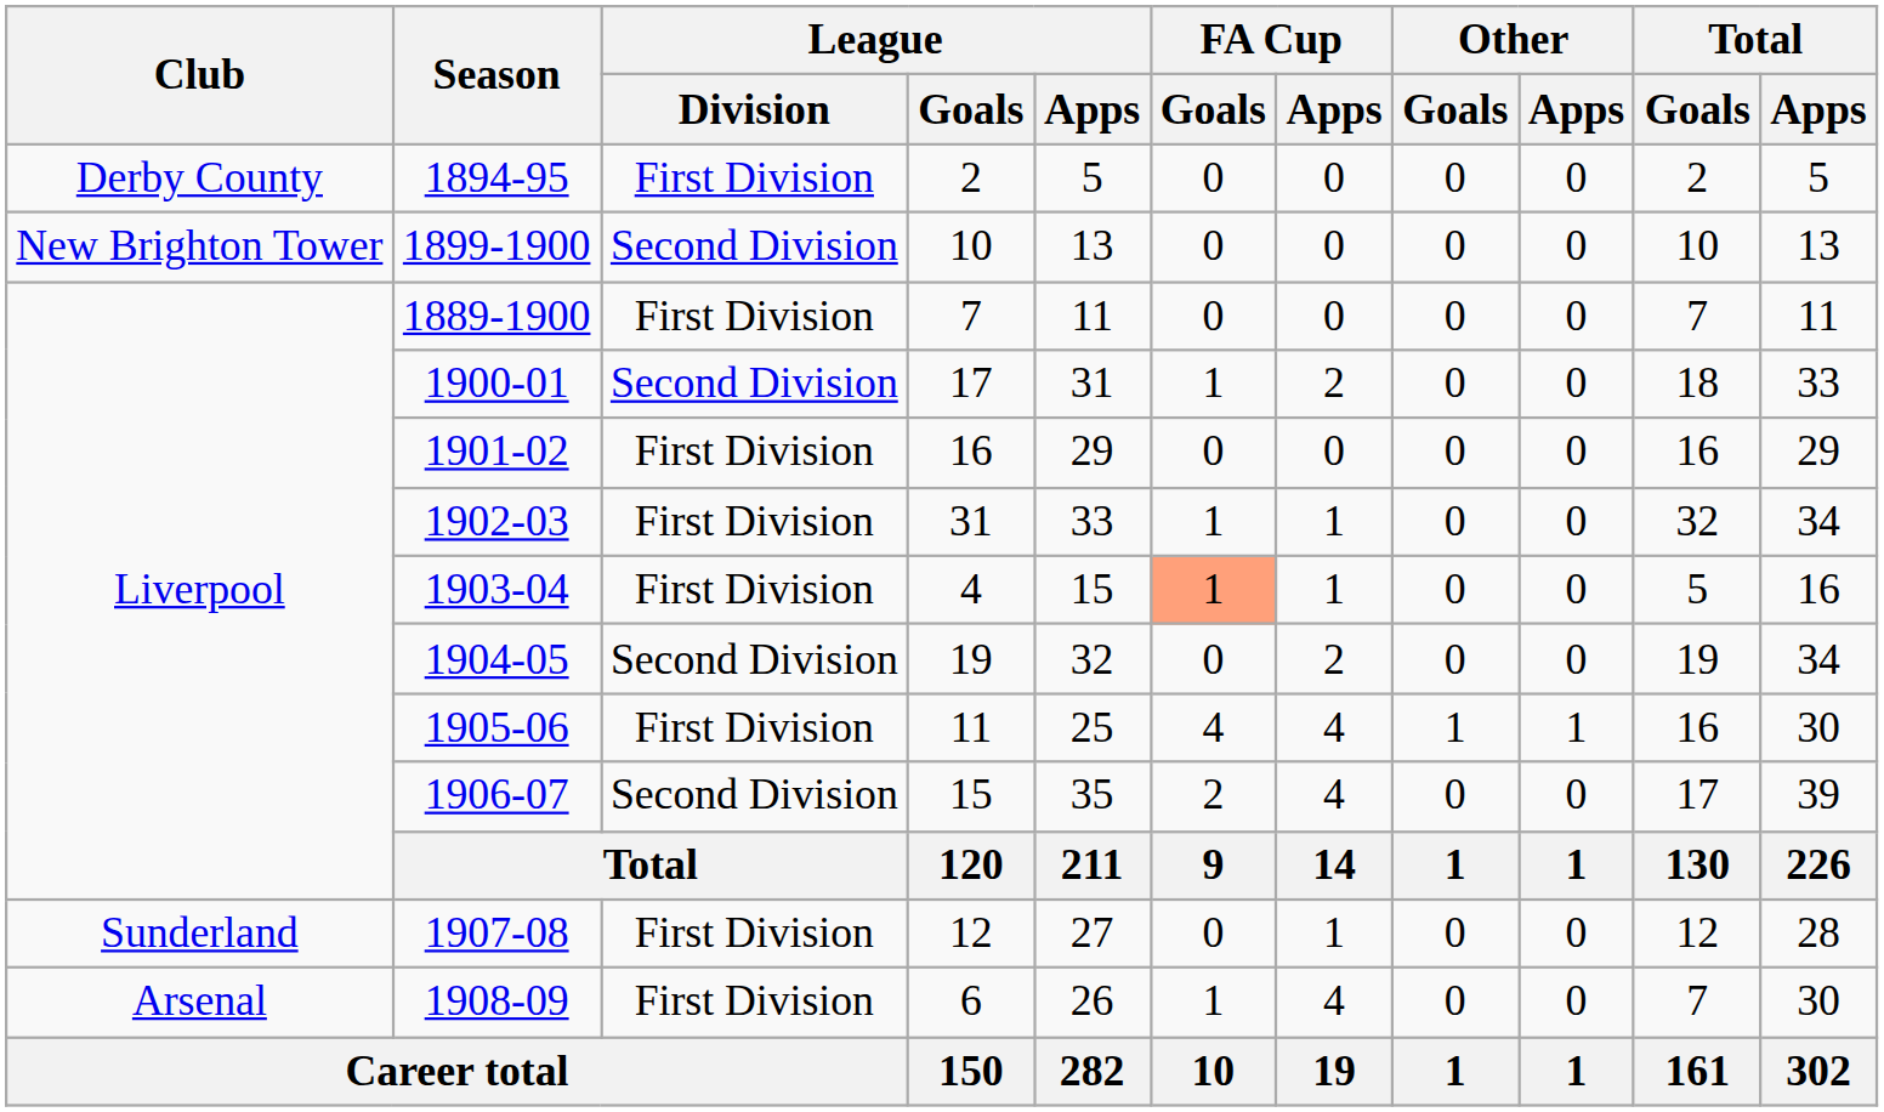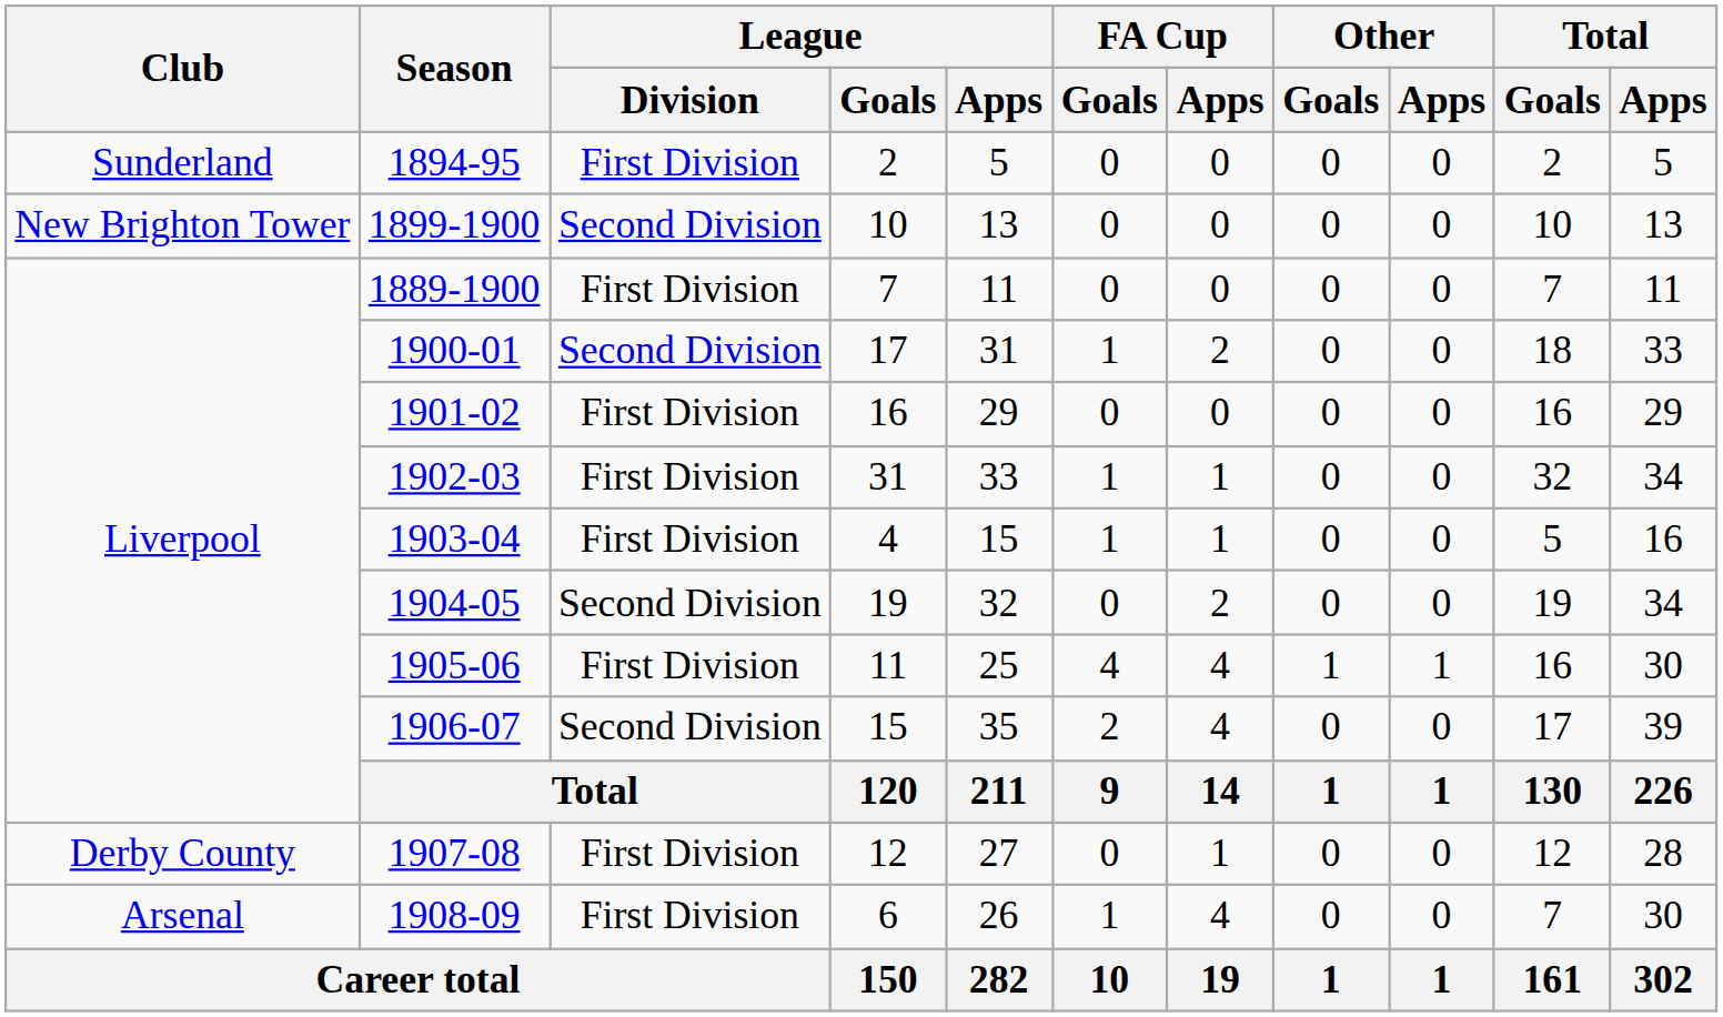 <table class="wikitable" style="text-align:center">
 <tr>
 <th rowspan="2">Club</th>
 <th rowspan="2">Season</th>
 <th colspan="3">League</th>
 <th colspan="2">FA Cup</th>
 <th colspan="2">Other</th>
 <th colspan="2">Total</th>
 </tr>
 <tr>
 <th>Division</th>
 <th>Goals</th>
 <th>Apps</th>
 <th>Goals</th>
 <th>Apps</th>
 <th>Goals</th>
 <th>Apps</th>
 <th>Goals</th>
 <th>Apps</th>
 </tr>
 <tr>
-<td><a href='#'>Derby County</a></td>
+<td><a href='#'>Sunderland</a></td>
 <td><a href='#'>1894-95</a></td>
 <td><a href='#'>First Division</a></td>
 <td>2</td>
 <td>5</td>
 <td>0</td>
 <td>0</td>
 <td>0</td>
 <td>0</td>
 <td>2</td>
 <td>5</td>
 </tr>
 <tr>
 <td><a href='#'>New Brighton Tower</a></td>
 <td><a href='#'>1899-1900</a></td>
 <td><a href='#'>Second Division</a></td>
 <td>10</td>
 <td>13</td>
 <td>0</td>
 <td>0</td>
 <td>0</td>
 <td>0</td>
 <td>10</td>
 <td>13</td>
 </tr>
 <tr>
 <td rowspan="9"><a href='#'>Liverpool</a></td>
 <td><a href='#'>1889-1900</a></td>
 <td>First Division</td>
 <td>7</td>
 <td>11</td>
 <td>0</td>
 <td>0</td>
 <td>0</td>
 <td>0</td>
 <td>7</td>
 <td>11</td>
 </tr>
 <tr>
 <td><a href='#'>1900-01</a></td>
 <td><a href='#'>Second Division</a></td>
 <td>17</td>
 <td>31</td>
 <td>1</td>
 <td>2</td>
 <td>0</td>
 <td>0</td>
 <td>18</td>
 <td>33</td>
 </tr>
 <tr>
 <td><a href='#'>1901-02</a></td>
 <td>First Division</td>
 <td>16</td>
 <td>29</td>
 <td>0</td>
 <td>0</td>
 <td>0</td>
 <td>0</td>
 <td>16</td>
 <td>29</td>
 </tr>
 <tr>
 <td><a href='#'>1902-03</a></td>
 <td>First Division</td>
 <td>31</td>
 <td>33</td>
 <td>1</td>
 <td>1</td>
 <td>0</td>
 <td>0</td>
 <td>32</td>
 <td>34</td>
 </tr>
 <tr>
 <td><a href='#'>1903-04</a></td>
 <td>First Division</td>
 <td>4</td>
 <td>15</td>
-<td style="background: lightsalmon;">1</td>
+<td>1</td>
 <td>1</td>
 <td>0</td>
 <td>0</td>
 <td>5</td>
 <td>16</td>
 </tr>
 <tr>
 <td><a href='#'>1904-05</a></td>
 <td>Second Division</td>
 <td>19</td>
 <td>32</td>
 <td>0</td>
 <td>2</td>
 <td>0</td>
 <td>0</td>
 <td>19</td>
 <td>34</td>
 </tr>
 <tr>
 <td><a href='#'>1905-06</a></td>
 <td>First Division</td>
 <td>11</td>
 <td>25</td>
 <td>4</td>
 <td>4</td>
 <td>1</td>
 <td>1</td>
 <td>16</td>
 <td>30</td>
 </tr>
 <tr>
 <td><a href='#'>1906-07</a></td>
 <td>Second Division</td>
 <td>15</td>
 <td>35</td>
 <td>2</td>
 <td>4</td>
 <td>0</td>
 <td>0</td>
 <td>17</td>
 <td>39</td>
 </tr>
 <tr>
 <th colspan="2">Total</th>
 <th>120</th>
 <th>211</th>
 <th>9</th>
 <th>14</th>
 <th>1</th>
 <th>1</th>
 <th>130</th>
 <th>226</th>
 </tr>
 <tr>
-<td><a href='#'>Sunderland</a></td>
+<td><a href='#'>Derby County</a></td>
 <td><a href='#'>1907-08</a></td>
 <td>First Division</td>
 <td>12</td>
 <td>27</td>
 <td>0</td>
 <td>1</td>
 <td>0</td>
 <td>0</td>
 <td>12</td>
 <td>28</td>
 </tr>
 <tr>
 <td><a href='#'>Arsenal</a></td>
 <td><a href='#'>1908-09</a></td>
 <td>First Division</td>
 <td>6</td>
 <td>26</td>
 <td>1</td>
 <td>4</td>
 <td>0</td>
 <td>0</td>
 <td>7</td>
 <td>30</td>
 </tr>
 <tr>
 <th colspan="3">Career total</th>
 <th>150</th>
 <th>282</th>
 <th>10</th>
 <th>19</th>
 <th>1</th>
 <th>1</th>
 <th>161</th>
 <th>302</th>
 </tr>
 </table>
